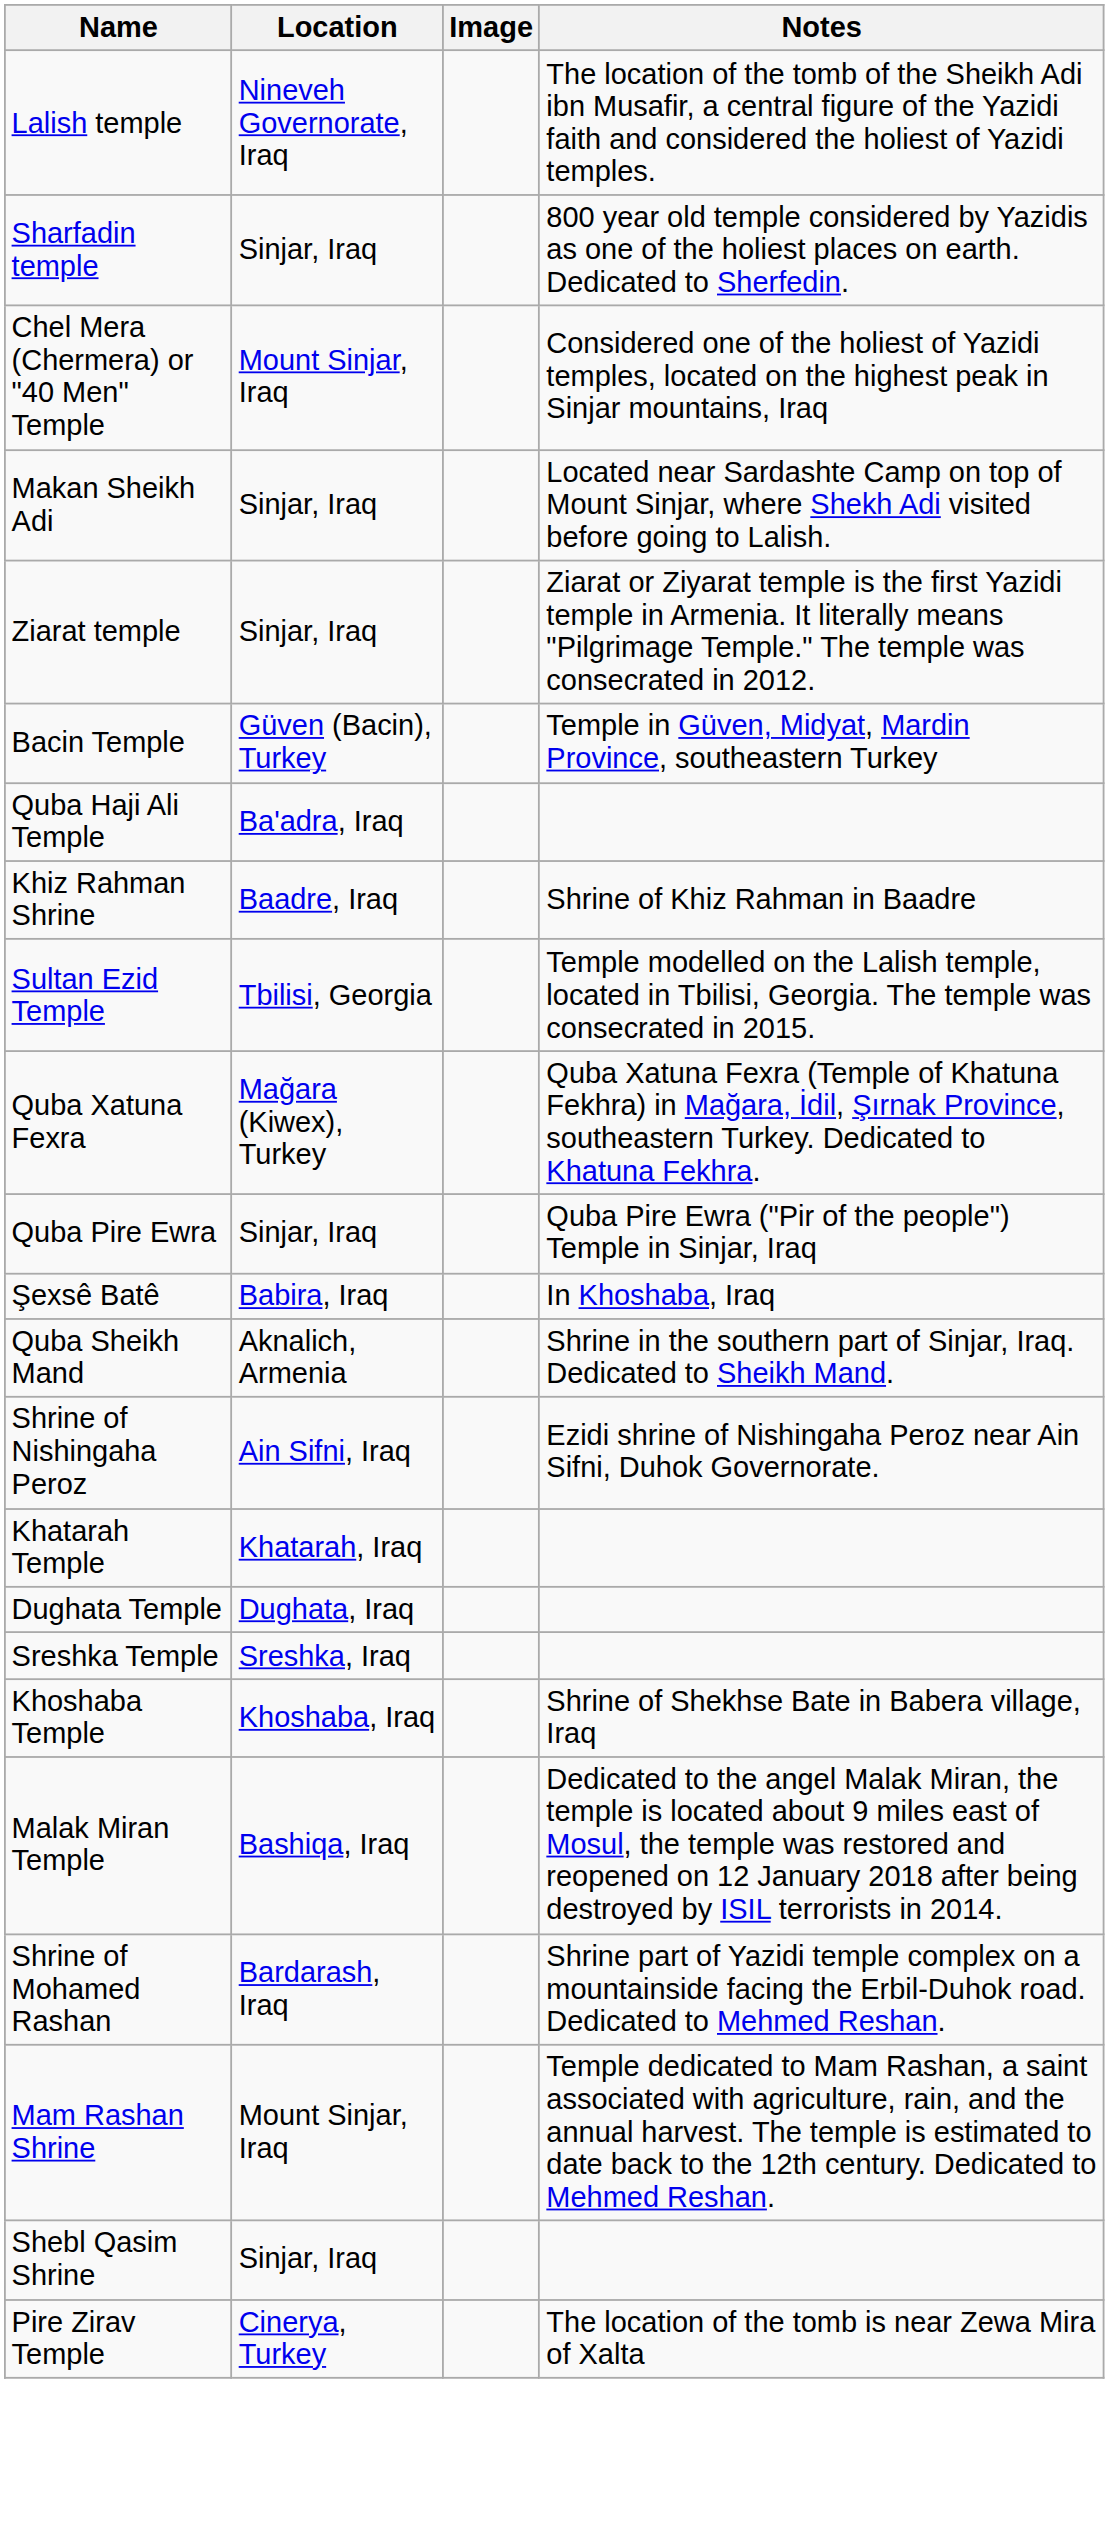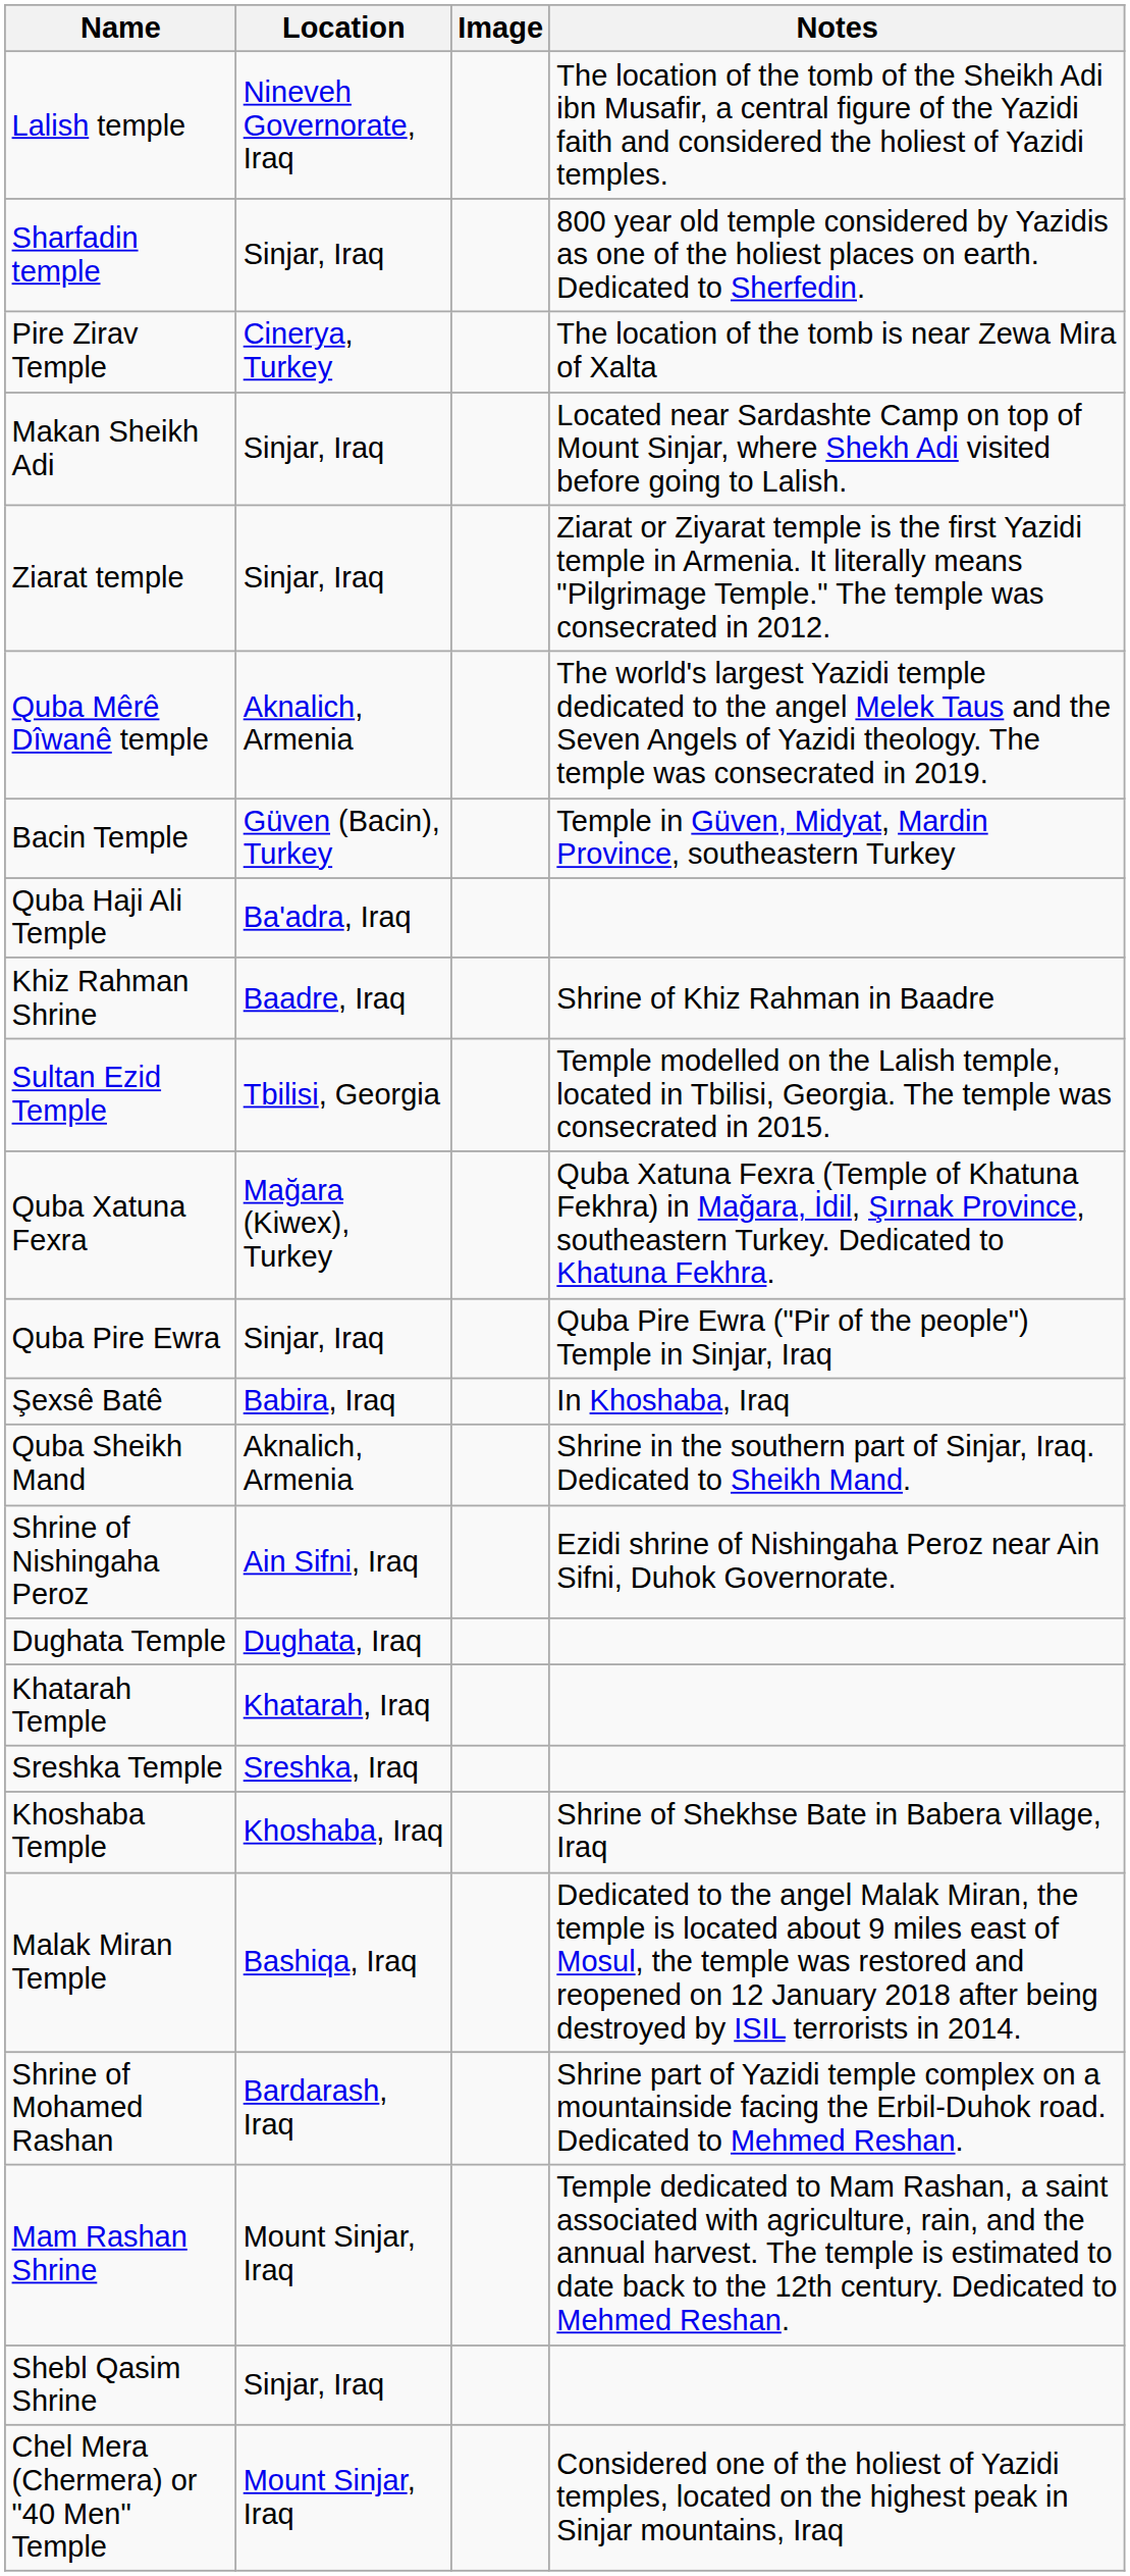 <table class="wikitable sortable">
 <tr>
 <th>Name</th>
 <th>Location</th>
 <th>Image</th>
 <th>Notes</th>
 </tr>
 <tr>
 <td><a href='#'>Lalish</a> temple</td>
 <td><a href='#'>Nineveh Governorate</a>, Iraq</td>
 <td></td>
 <td>The location of the tomb of the Sheikh Adi ibn Musafir, a central figure of the Yazidi faith and considered the holiest of Yazidi temples.</td>
 </tr>
 <tr>
 <td><a href='#'>Sharfadin temple</a></td>
 <td>Sinjar, Iraq</td>
 <td></td>
 <td>800 year old temple considered by Yazidis as one of the holiest places on earth. Dedicated to <a href='#'>Sherfedin</a>.</td>
 </tr>
 <tr>
-<td>Chel Mera (Chermera) or "40 Men" Temple</td>
-<td><a href='#'>Mount Sinjar</a>, Iraq</td>
+<td>Pire Zirav Temple</td>
+<td><a href='#'>Cinerya</a>, <a href='#'>Turkey</a></td>
 <td></td>
-<td>Considered one of the holiest of Yazidi temples, located on the highest peak in Sinjar mountains, Iraq</td>
+<td>The location of the tomb is near Zewa Mira of Xalta</td>
 </tr>
 <tr>
 <td>Makan Sheikh Adi</td>
 <td>Sinjar, Iraq</td>
 <td></td>
 <td>Located near Sardashte Camp on top of Mount Sinjar, where <a href='#'>Shekh Adi</a> visited before going to Lalish.</td>
 </tr>
 <tr>
 <td>Ziarat temple</td>
 <td>Sinjar, Iraq</td>
 <td></td>
 <td>Ziarat or Ziyarat temple is the first Yazidi temple in Armenia. It literally means "Pilgrimage Temple." The temple was consecrated in 2012.</td>
+</tr>
+<tr>
+<td><a href='#'>Quba Mêrê Dîwanê</a> temple</td>
+<td><a href='#'>Aknalich</a>, Armenia</td>
+<td></td>
+<td>The world's largest Yazidi temple dedicated to the angel <a href='#'>Melek Taus</a> and the Seven Angels of Yazidi theology. The temple was consecrated in 2019.</td>
 </tr>
 <tr>
 <td>Bacin Temple</td>
 <td><a href='#'>Güven</a> (Bacin), <a href='#'>Turkey</a></td>
 <td></td>
 <td>Temple in <a href='#'>Güven, Midyat</a>, <a href='#'>Mardin Province</a>, southeastern Turkey</td>
 </tr>
 <tr>
 <td>Quba Haji Ali Temple</td>
 <td><a href='#'>Ba'adra</a>, Iraq</td>
 <td></td>
 <td></td>
 </tr>
 <tr>
 <td>Khiz Rahman Shrine</td>
 <td><a href='#'>Baadre</a>, Iraq</td>
 <td></td>
 <td>Shrine of Khiz Rahman in Baadre</td>
 </tr>
 <tr>
 <td><a href='#'>Sultan Ezid Temple</a></td>
 <td><a href='#'>Tbilisi</a>, Georgia</td>
 <td></td>
 <td>Temple modelled on the Lalish temple, located in Tbilisi, Georgia. The temple was consecrated in 2015.</td>
 </tr>
 <tr>
 <td>Quba Xatuna Fexra</td>
 <td><a href='#'>Mağara</a> (Kiwex), Turkey</td>
 <td></td>
 <td>Quba Xatuna Fexra (Temple of Khatuna Fekhra) in <a href='#'>Mağara, İdil</a>, <a href='#'>Şırnak Province</a>, southeastern Turkey.  Dedicated to <a href='#'>Khatuna Fekhra</a>.</td>
 </tr>
 <tr>
 <td>Quba Pire Ewra</td>
 <td>Sinjar, Iraq</td>
 <td></td>
 <td>Quba Pire Ewra ("Pir of the people") Temple in Sinjar, Iraq</td>
 </tr>
 <tr>
 <td>Şexsê Batê</td>
 <td><a href='#'>Babira</a>, Iraq</td>
 <td></td>
 <td>In <a href='#'>Khoshaba</a>, Iraq</td>
 </tr>
 <tr>
 <td>Quba Sheikh Mand</td>
 <td>Aknalich, Armenia</td>
 <td></td>
 <td>Shrine in the southern part of Sinjar, Iraq.  Dedicated to <a href='#'>Sheikh Mand</a>.</td>
 </tr>
 <tr>
 <td>Shrine of Nishingaha Peroz</td>
 <td><a href='#'>Ain Sifni</a>, Iraq</td>
 <td></td>
 <td>Ezidi shrine of Nishingaha Peroz near Ain Sifni, Duhok Governorate.</td>
 </tr>
 <tr>
-<td>Khatarah Temple</td>
-<td><a href='#'>Khatarah</a>, Iraq</td>
+<td>Dughata Temple</td>
+<td><a href='#'>Dughata</a>, Iraq</td>
 <td></td>
 <td></td>
 </tr>
 <tr>
-<td>Dughata Temple</td>
-<td><a href='#'>Dughata</a>, Iraq</td>
+<td>Khatarah Temple</td>
+<td><a href='#'>Khatarah</a>, Iraq</td>
 <td></td>
 <td></td>
 </tr>
 <tr>
 <td>Sreshka Temple</td>
 <td><a href='#'>Sreshka</a>, Iraq</td>
 <td></td>
 <td></td>
 </tr>
 <tr>
 <td>Khoshaba Temple</td>
 <td><a href='#'>Khoshaba</a>, Iraq</td>
 <td></td>
 <td>Shrine of Shekhse Bate in Babera village, Iraq</td>
 </tr>
 <tr>
 <td>Malak Miran Temple</td>
 <td><a href='#'>Bashiqa</a>, Iraq</td>
 <td></td>
 <td>Dedicated to the angel Malak Miran, the temple is located about 9 miles east of <a href='#'>Mosul</a>, the temple was restored and reopened on 12 January 2018 after being destroyed by <a href='#'>ISIL</a> terrorists in 2014.</td>
 </tr>
 <tr>
 <td>Shrine of Mohamed Rashan</td>
 <td><a href='#'>Bardarash</a>, Iraq</td>
 <td></td>
 <td>Shrine part of Yazidi temple complex on a mountainside facing the Erbil-Duhok road. Dedicated to <a href='#'>Mehmed Reshan</a>.</td>
 </tr>
 <tr>
 <td><a href='#'>Mam Rashan Shrine</a></td>
 <td>Mount Sinjar, Iraq</td>
 <td></td>
 <td>Temple dedicated to Mam Rashan, a saint associated with agriculture, rain, and the annual harvest. The temple is estimated to date back to the 12th century. Dedicated to <a href='#'>Mehmed Reshan</a>.</td>
 </tr>
 <tr>
 <td>Shebl Qasim Shrine</td>
 <td>Sinjar, Iraq</td>
 <td></td>
 <td></td>
 </tr>
 <tr>
-<td>Pire Zirav Temple</td>
-<td><a href='#'>Cinerya</a>, <a href='#'>Turkey</a></td>
+<td>Chel Mera (Chermera) or "40 Men" Temple</td>
+<td><a href='#'>Mount Sinjar</a>, Iraq</td>
 <td></td>
-<td>The location of the tomb is near Zewa Mira of Xalta</td>
+<td>Considered one of the holiest of Yazidi temples, located on the highest peak in Sinjar mountains, Iraq</td>
 </tr>
 </table>
